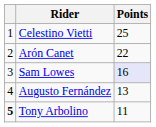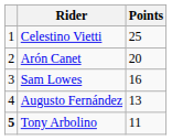 <table class="wikitable" style="font-size: 85%;">
 <tr>
 <th></th>
 <th>Rider</th>
 <th>Points</th>
 </tr>
 <tr>
 <td align=center>1</td>
 <td> <a href='#'>Celestino Vietti</a></td>
 <td align=left>25</td>
 </tr>
 <tr>
 <td align=center>2</td>
 <td> <a href='#'>Arón Canet</a></td>
-<td align=left>22</td>
+<td align=left>20</td>
 </tr>
 <tr>
 <td align=center>3</td>
 <td> <a href='#'>Sam Lowes</a></td>
-<td align=left style="background: lavender;">16</td>
+<td align=left>16</td>
 </tr>
 <tr>
 <td align=center>4</td>
 <td> <a href='#'>Augusto Fernández</a></td>
 <td align=left>13</td>
 </tr>
 <tr>
 <td align=center><strong>5</strong></td>
 <td> <a href='#'>Tony Arbolino</a></td>
 <td align=left>11</td>
 </tr>
 </table>
